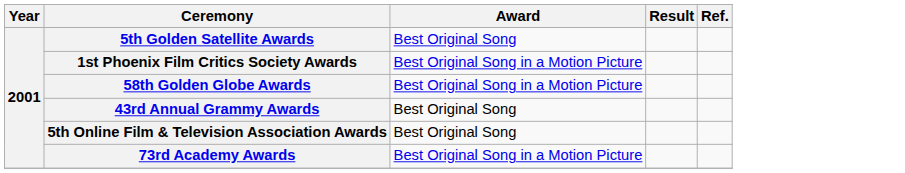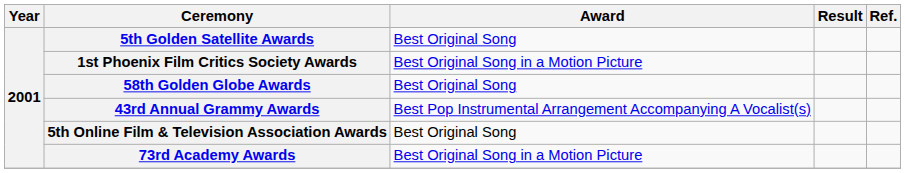 <table class="wikitable plainrowheaders">
 <tr>
 <th>Year</th>
 <th>Ceremony</th>
 <th>Award</th>
 <th>Result</th>
 <th>Ref.</th>
 </tr>
 <tr>
 <th scope="row" rowspan="6">2001</th>
 <th scope="row"><a href='#'>5th Golden Satellite Awards</a></th>
 <td><a href='#'>Best Original Song</a></td>
 <td></td>
 <td style="text-align:center;"></td>
 </tr>
 <tr>
 <th scope="row">1st Phoenix Film Critics Society Awards</th>
 <td><a href='#'>Best Original Song in a Motion Picture</a></td>
 <td></td>
 <td style="text-align:center;"></td>
 </tr>
 <tr>
 <th scope="row"><a href='#'>58th Golden Globe Awards</a></th>
-<td><a href='#'>Best Original Song in a Motion Picture</a></td>
+<td><a href='#'>Best Original Song</a></td>
 <td></td>
 <td style="text-align:center;"></td>
 </tr>
 <tr>
 <th scope="row"><a href='#'>43rd Annual Grammy Awards</a></th>
-<td>Best Original Song</td>
+<td><a href='#'>Best Pop Instrumental Arrangement Accompanying A Vocalist(s)</a></td>
 <td></td>
 <td align="center"></td>
 </tr>
 <tr>
 <th scope="row">5th Online Film & Television Association Awards</th>
 <td>Best Original Song</td>
 <td></td>
 <td style="text-align:center;"></td>
 </tr>
 <tr>
 <th scope="row"><a href='#'>73rd Academy Awards</a></th>
 <td><a href='#'>Best Original Song in a Motion Picture</a></td>
 <td></td>
 <td style="text-align:center;"></td>
 </tr>
 <tr>
 </tr>
 </table>
